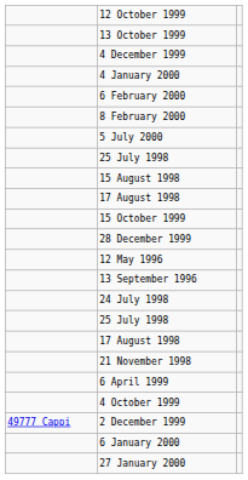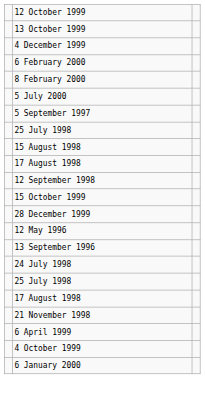 <table class="wikitable" style="font-size: 89%; float: left; width: 25em; margin-right: 1em; line-height: 1.65em">
 <tr>
 <td></td>
 <td>12 October 1999</td>
 <td></td>
 </tr>
 <tr>
 <td></td>
 <td>13 October 1999</td>
 <td></td>
 </tr>
 <tr>
 <td></td>
 <td>4 December 1999</td>
-<td></td>
-</tr>
-<tr>
-<td></td>
-<td>4 January 2000</td>
 <td></td>
 </tr>
 <tr>
 <td></td>
 <td>6 February 2000</td>
 <td></td>
 </tr>
 <tr>
 <td></td>
 <td>8 February 2000</td>
 <td></td>
 </tr>
 <tr>
 <td></td>
 <td>5 July 2000</td>
 <td></td>
 </tr>
 <tr>
 <td></td>
+<td>5 September 1997</td>
+<td></td>
+</tr>
+<tr>
+<td></td>
 <td>25 July 1998</td>
 <td></td>
 </tr>
 <tr>
 <td></td>
 <td>15 August 1998</td>
 <td></td>
 </tr>
 <tr>
 <td></td>
 <td>17 August 1998</td>
+<td></td>
+</tr>
+<tr>
+<td></td>
+<td>12 September 1998</td>
 <td></td>
 </tr>
 <tr>
 <td></td>
 <td>15 October 1999</td>
 <td></td>
 </tr>
 <tr>
 <td></td>
 <td>28 December 1999</td>
 <td></td>
 </tr>
 <tr>
 <td></td>
 <td>12 May 1996</td>
 <td></td>
 </tr>
 <tr>
 <td></td>
 <td>13 September 1996</td>
 <td></td>
 </tr>
 <tr>
 <td></td>
 <td>24 July 1998</td>
 <td></td>
 </tr>
 <tr>
 <td></td>
 <td>25 July 1998</td>
 <td></td>
 </tr>
 <tr>
 <td></td>
 <td>17 August 1998</td>
 <td></td>
 </tr>
 <tr>
 <td></td>
 <td>21 November 1998</td>
 <td></td>
 </tr>
 <tr>
 <td></td>
 <td>6 April 1999</td>
 <td></td>
 </tr>
 <tr>
 <td></td>
 <td>4 October 1999</td>
 <td></td>
 </tr>
 <tr>
-<td><a href='#'>49777 Cappi</a></td>
-<td>2 December 1999</td>
-<td></td>
-</tr>
-<tr>
 <td></td>
 <td>6 January 2000</td>
 <td></td>
 </tr>
-<tr>
-<td></td>
-<td>27 January 2000</td>
-<td></td>
-</tr>
 </table>
